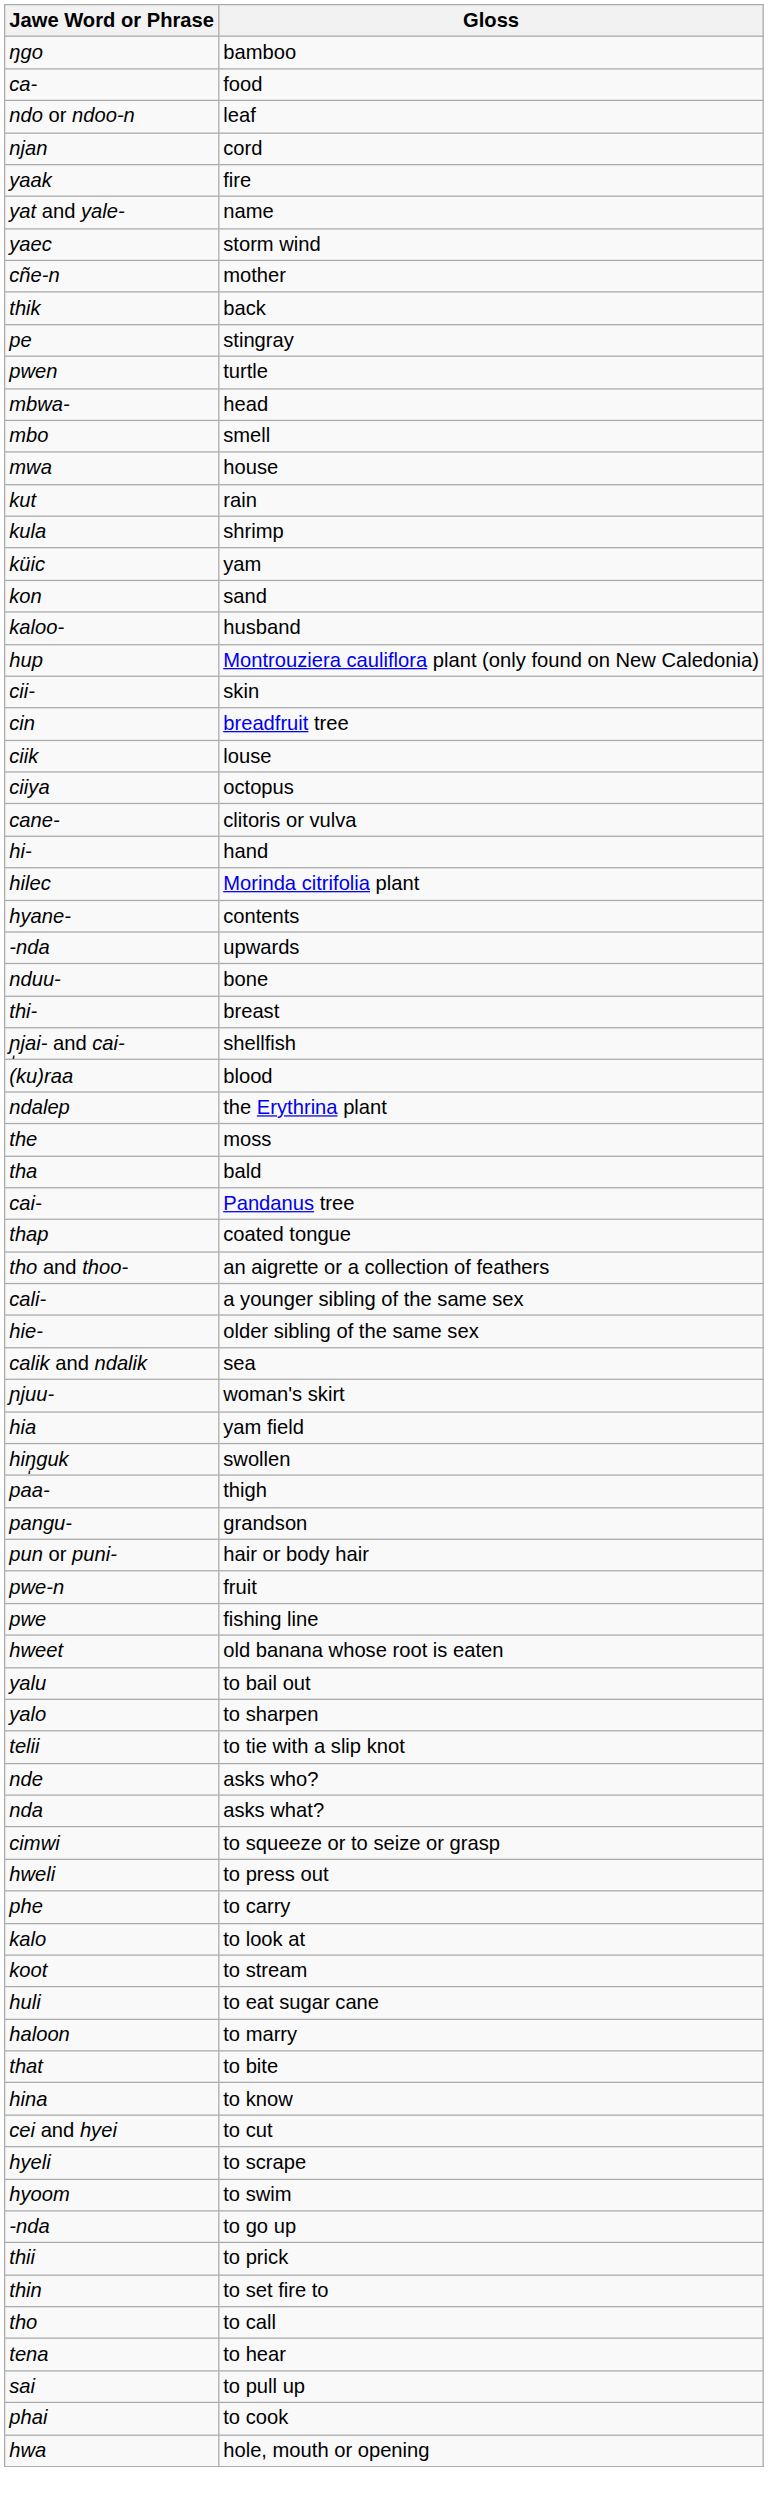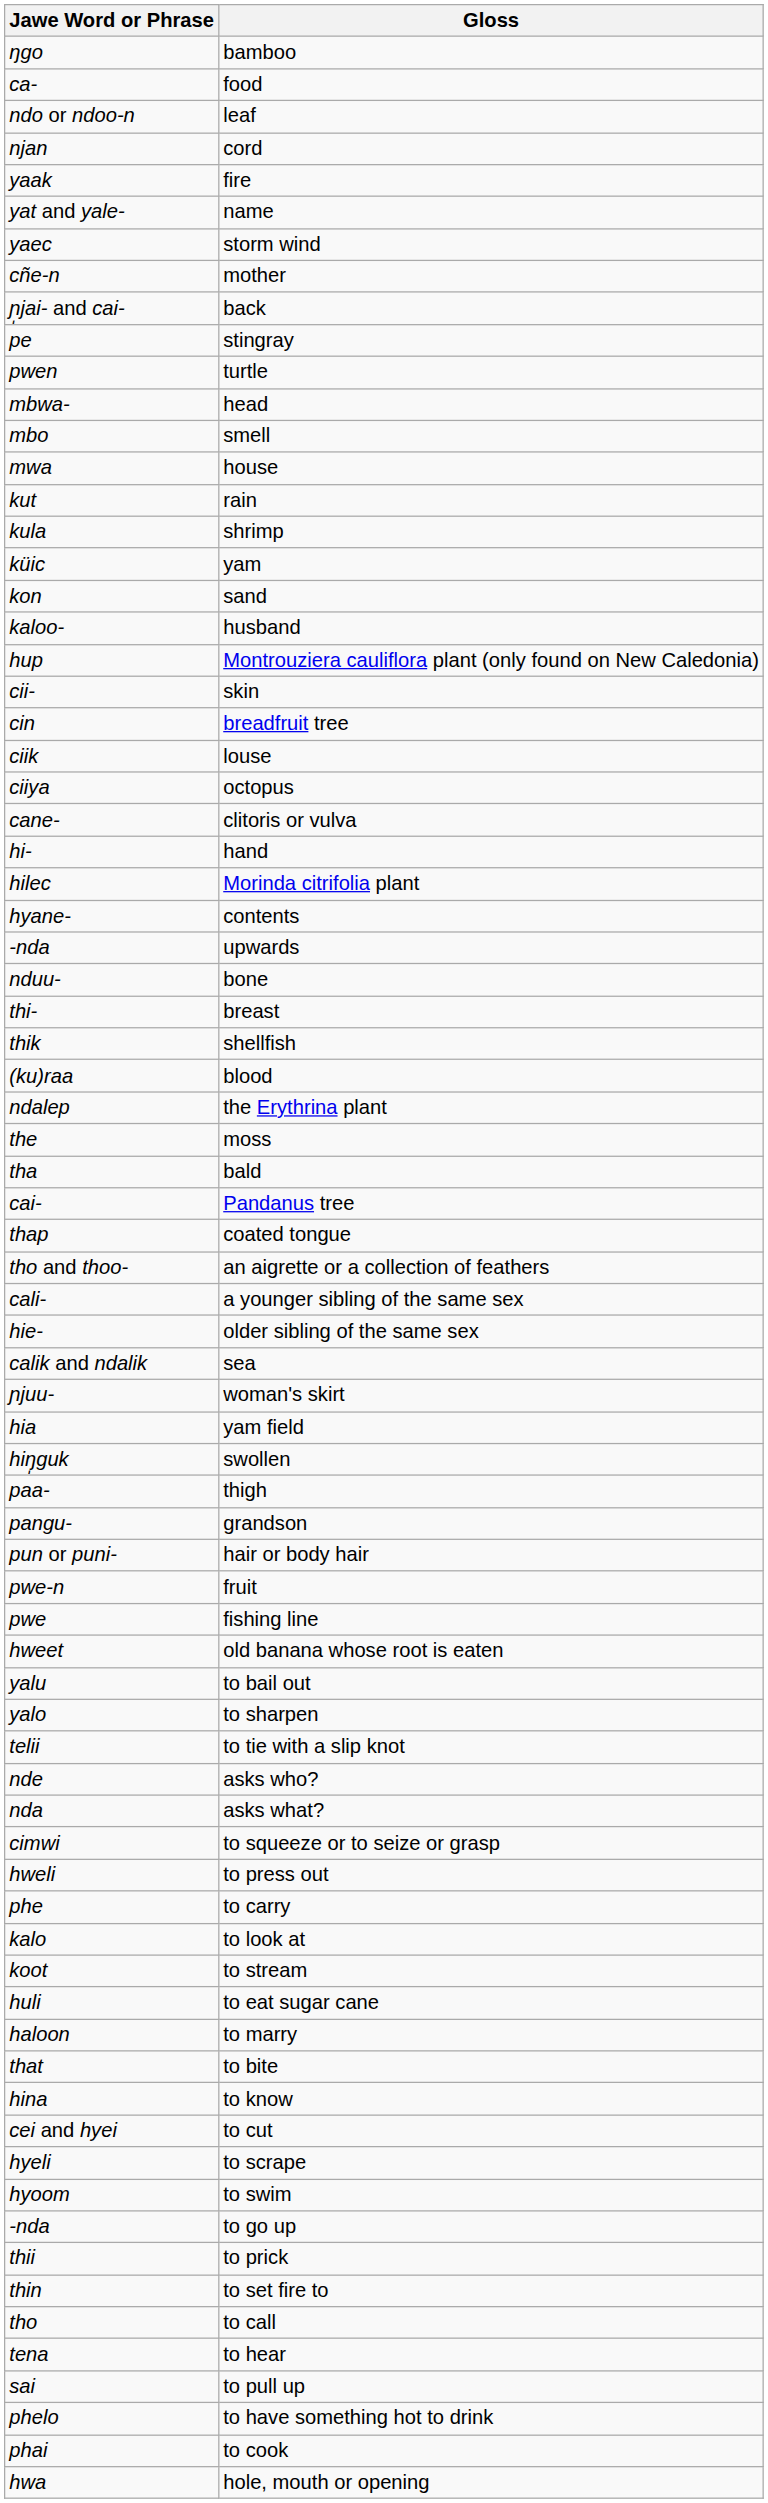 <table class="wikitable">
 <tr>
 <th>Jawe Word or Phrase</th>
 <th>Gloss</th>
 </tr>
 <tr>
 <td><em>ŋgo</em></td>
 <td>bamboo</td>
 </tr>
 <tr>
 <td><em>ca-</em></td>
 <td>food</td>
 </tr>
 <tr>
 <td><em>ndo</em> or <em>ndoo-n</em></td>
 <td>leaf</td>
 </tr>
 <tr>
 <td><em>njan</em></td>
 <td>cord</td>
 </tr>
 <tr>
 <td><em>yaak</em></td>
 <td>fire</td>
 </tr>
 <tr>
 <td><em>yat</em> and <em>yale-</em></td>
 <td>name</td>
 </tr>
 <tr>
 <td><em>yaec</em></td>
 <td>storm wind</td>
 </tr>
 <tr>
 <td><em>cñe-n</em></td>
 <td>mother</td>
 </tr>
 <tr>
-<td><em>thik</em></td>
+<td><em>ɲ̩jai-</em> and <em>cai-</em></td>
 <td>back</td>
 </tr>
 <tr>
 <td><em>pe</em></td>
 <td>stingray</td>
 </tr>
 <tr>
 <td><em>pwen</em></td>
 <td>turtle</td>
 </tr>
 <tr>
 <td><em>mbwa-</em></td>
 <td>head</td>
 </tr>
 <tr>
 <td><em>mbo</em></td>
 <td>smell</td>
 </tr>
 <tr>
 <td><em>mwa</em></td>
 <td>house</td>
 </tr>
 <tr>
 <td><em>kut</em></td>
 <td>rain</td>
 </tr>
 <tr>
 <td><em>kula</em></td>
 <td>shrimp</td>
 </tr>
 <tr>
 <td><em>küic</em></td>
 <td>yam</td>
 </tr>
 <tr>
 <td><em>kon</em></td>
 <td>sand</td>
 </tr>
 <tr>
 <td><em>kaloo-</em></td>
 <td>husband</td>
 </tr>
 <tr>
 <td><em>hup</em></td>
 <td><a href='#'>Montrouziera cauliflora</a> plant (only found on New Caledonia)</td>
 </tr>
 <tr>
 <td><em>cii-</em></td>
 <td>skin</td>
 </tr>
 <tr>
 <td><em>cin</em></td>
 <td><a href='#'>breadfruit</a> tree</td>
 </tr>
 <tr>
 <td><em>ciik</em></td>
 <td>louse</td>
 </tr>
 <tr>
 <td><em>ciiya</em></td>
 <td>octopus</td>
 </tr>
 <tr>
 <td><em>cane-</em></td>
 <td>clitoris or vulva</td>
 </tr>
 <tr>
 <td><em>hi-</em></td>
 <td>hand</td>
 </tr>
 <tr>
 <td><em>hilec</em></td>
 <td><a href='#'>Morinda citrifolia</a> plant</td>
 </tr>
 <tr>
 <td><em>hyane-</em></td>
 <td>contents</td>
 </tr>
 <tr>
 <td><em>-nda</em></td>
 <td>upwards</td>
 </tr>
 <tr>
 <td><em>nduu-</em></td>
 <td>bone</td>
 </tr>
 <tr>
 <td><em>thi-</em></td>
 <td>breast</td>
 </tr>
 <tr>
-<td><em>ɲ̩jai-</em> and <em>cai-</em></td>
+<td><em>thik</em></td>
 <td>shellfish</td>
 </tr>
 <tr>
 <td><em>(ku)raa</em></td>
 <td>blood</td>
 </tr>
 <tr>
 <td><em>ndalep</em></td>
 <td>the <a href='#'>Erythrina</a> plant</td>
 </tr>
 <tr>
 <td><em>the</em></td>
 <td>moss</td>
 </tr>
 <tr>
 <td><em>tha</em></td>
 <td>bald</td>
 </tr>
 <tr>
 <td><em>cai-</em></td>
 <td><a href='#'>Pandanus</a> tree</td>
 </tr>
 <tr>
 <td><em>thap</em></td>
 <td>coated tongue</td>
 </tr>
 <tr>
 <td><em>tho</em> and <em>thoo-</em></td>
 <td>an aigrette or a collection of feathers</td>
 </tr>
 <tr>
 <td><em>cali-</em></td>
 <td>a younger sibling of the same sex</td>
 </tr>
 <tr>
 <td><em>hie-</em></td>
 <td>older sibling of the same sex</td>
 </tr>
 <tr>
 <td><em>calik</em> and <em>ndalik</em></td>
 <td>sea</td>
 </tr>
 <tr>
 <td><em>ɲjuu-</em></td>
 <td>woman's skirt</td>
 </tr>
 <tr>
 <td><em>hia</em></td>
 <td>yam field</td>
 </tr>
 <tr>
 <td><em>hiŋ̩guk</em></td>
 <td>swollen</td>
 </tr>
 <tr>
 <td><em>paa-</em></td>
 <td>thigh</td>
 </tr>
 <tr>
 <td><em>pangu-</em></td>
 <td>grandson</td>
 </tr>
 <tr>
 <td><em>pun</em> or <em>puni-</em></td>
 <td>hair or body hair</td>
 </tr>
 <tr>
 <td><em>pwe-n</em></td>
 <td>fruit</td>
 </tr>
 <tr>
 <td><em>pwe</em></td>
 <td>fishing line</td>
 </tr>
 <tr>
 <td><em>hweet</em></td>
 <td>old banana whose root is eaten</td>
 </tr>
 <tr>
 <td><em>yalu</em></td>
 <td>to bail out</td>
 </tr>
 <tr>
 <td><em>yalo</em></td>
 <td>to sharpen</td>
 </tr>
 <tr>
 <td><em>telii</em></td>
 <td>to tie with a slip knot</td>
 </tr>
 <tr>
 <td><em>nde</em></td>
 <td>asks who?</td>
 </tr>
 <tr>
 <td><em>nda</em></td>
 <td>asks what?</td>
 </tr>
 <tr>
 <td><em>cimwi</em></td>
 <td>to squeeze or to seize or grasp</td>
 </tr>
 <tr>
 <td><em>hweli</em></td>
 <td>to press out</td>
 </tr>
 <tr>
 <td><em>phe</em></td>
 <td>to carry</td>
 </tr>
 <tr>
 <td><em>kalo</em></td>
 <td>to look at</td>
 </tr>
 <tr>
 <td><em>koot</em></td>
 <td>to stream</td>
 </tr>
 <tr>
 <td><em>huli</em></td>
 <td>to eat sugar cane</td>
 </tr>
 <tr>
 <td><em>haloon</em></td>
 <td>to marry</td>
 </tr>
 <tr>
 <td><em>that</em></td>
 <td>to bite</td>
 </tr>
 <tr>
 <td><em>hina</em></td>
 <td>to know</td>
 </tr>
 <tr>
 <td><em>cei</em> and <em>hyei</em></td>
 <td>to cut</td>
 </tr>
 <tr>
 <td><em>hyeli</em></td>
 <td>to scrape</td>
 </tr>
 <tr>
 <td><em>hyoom</em></td>
 <td>to swim</td>
 </tr>
 <tr>
 <td><em>-nda</em></td>
 <td>to go up</td>
 </tr>
 <tr>
 <td><em>thii</em></td>
 <td>to prick</td>
 </tr>
 <tr>
 <td><em>thin</em></td>
 <td>to set fire to</td>
 </tr>
 <tr>
 <td><em>tho</em></td>
 <td>to call</td>
 </tr>
 <tr>
 <td><em>tena</em></td>
 <td>to hear</td>
 </tr>
 <tr>
 <td><em>sai</em></td>
 <td>to pull up</td>
 </tr>
 <tr>
+<td><em>phelo</em></td>
+<td>to have something hot to drink</td>
+</tr>
+<tr>
 <td><em>phai</em></td>
 <td>to cook</td>
 </tr>
 <tr>
 <td><em>hwa</em></td>
 <td>hole, mouth or opening</td>
 </tr>
 </table>
